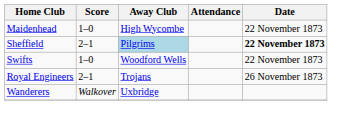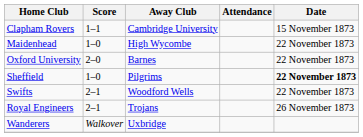 <table class="wikitable">
 <tr>
 <th>Home Club</th>
 <th>Score</th>
 <th>Away Club</th>
 <th>Attendance</th>
 <th>Date</th>
 </tr>
 <tr>
+<td><a href='#'>Clapham Rovers</a></td>
+<td>1–1</td>
+<td><a href='#'>Cambridge University</a></td>
+<td></td>
+<td>15 November 1873</td>
+</tr>
+<tr>
 <td><a href='#'>Maidenhead</a></td>
 <td>1–0</td>
 <td><a href='#'>High Wycombe</a></td>
 <td></td>
 <td>22 November 1873</td>
 </tr>
 <tr>
+<td><a href='#'>Oxford University</a></td>
+<td>2–0</td>
+<td><a href='#'>Barnes</a></td>
+<td></td>
+<td>22 November 1873</td>
+</tr>
+<tr>
 <td><a href='#'>Sheffield</a></td>
-<td>2–1</td>
-<td style="background: lightblue;"><a href='#'>Pilgrims</a></td>
+<td>1–0</td>
+<td><a href='#'>Pilgrims</a></td>
 <td></td>
 <td><strong>22 November 1873</strong></td>
 </tr>
 <tr>
 <td><a href='#'>Swifts</a></td>
-<td>1–0</td>
+<td>2–1</td>
 <td><a href='#'>Woodford Wells</a></td>
 <td></td>
 <td>22 November 1873</td>
 </tr>
 <tr>
 <td><a href='#'>Royal Engineers</a></td>
 <td>2–1</td>
 <td><a href='#'>Trojans</a></td>
 <td></td>
 <td>26 November 1873</td>
 </tr>
 <tr>
 <td><a href='#'>Wanderers</a></td>
 <td><em>Walkover</em></td>
 <td><a href='#'>Uxbridge</a></td>
 <td></td>
 <td></td>
 </tr>
 <tr>
 </tr>
 </table>
